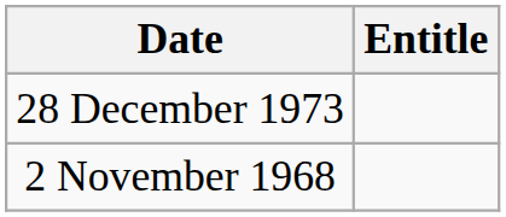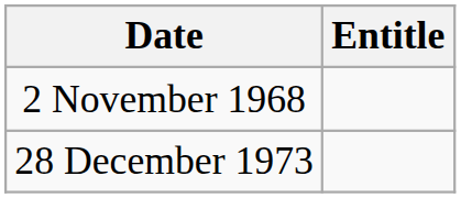 <table class="wikitable" style="text-align:center;">
 <tr>
 <th>Date</th>
 <th>Entitle</th>
 </tr>
 <tr>
+<td>2 November 1968</td>
+<td></td>
+</tr>
+<tr>
 <td>28 December 1973</td>
 <td></td>
 </tr>
-<tr>
-<td>2 November 1968</td>
-<td></td>
-</tr>
 </table>
